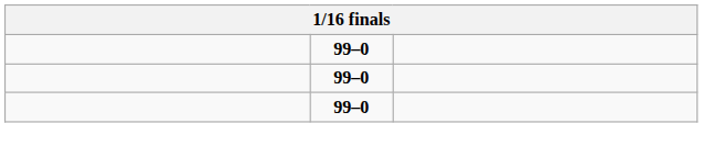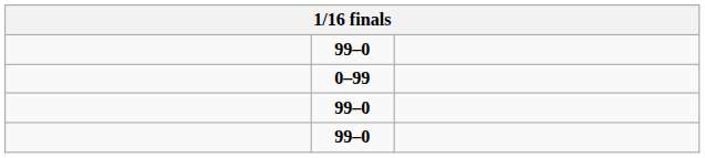 <table class="wikitable" style="text-align: center; font-size:90% ">
 <tr>
 <th colspan=3>1/16 finals</th>
 </tr>
 <tr>
 <td align=left width="240"><strong></strong></td>
 <td align=center width="60"><strong>99–0</strong></td>
 <td align=left width="240"></td>
+</tr>
+<tr>
+<td align=left></td>
+<td align=center><strong>0–99</strong></td>
+<td align=left><strong></strong></td>
 </tr>
 <tr>
 <td align=left><strong></strong></td>
 <td align=center><strong>99–0</strong></td>
 <td align=left></td>
 </tr>
 <tr>
 <td align=left><strong></strong></td>
 <td align=center><strong>99–0</strong></td>
 <td align=left></td>
 </tr>
 </table>
